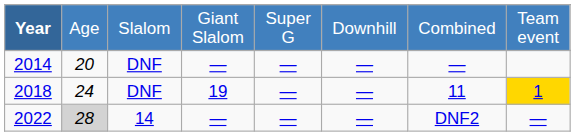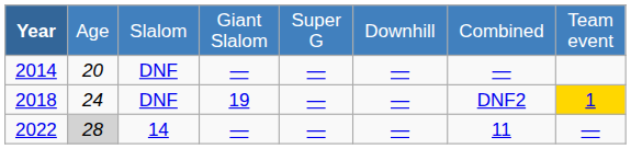 <table class="wikitable" style="font-size:95%; text-align:center; border:grey solid 1px; border-collapse:collapse;" width="40%">
 <tr style="background-color:#369; color:white;">
 <td rowspan="2" colspan="1" width="4%"><strong>Year</strong></td>
 </tr>
 <tr style="background-color:#4180be; color:white;">
 <td width="3%">Age</td>
 <td width="5%">Slalom</td>
 <td width="5%">Giant<br>Slalom</td>
 <td width="5%">Super G</td>
 <td width="5%">Downhill</td>
 <td width="5%">Combined</td>
 <td width="5%">Team<br>event</td>
 </tr>
 <tr style="background-color:#8CB2D8; color:white;">
 </tr>
 <tr>
 <td><a href='#'>2014</a></td>
 <td><em>20</em></td>
 <td><a href='#'>DNF</a></td>
 <td><a href='#'>—</a></td>
 <td><a href='#'>—</a></td>
 <td><a href='#'>—</a></td>
 <td><a href='#'>—</a></td>
 <td></td>
 </tr>
 <tr>
 <td><a href='#'>2018</a></td>
 <td><em>24</em></td>
 <td><a href='#'>DNF</a></td>
 <td><a href='#'>19</a></td>
 <td><a href='#'>—</a></td>
 <td><a href='#'>—</a></td>
-<td><a href='#'>11</a></td>
+<td><a href='#'>DNF2</a></td>
 <td style="background:gold;"><a href='#'>1</a></td>
 </tr>
 <tr>
 <td><a href='#'>2022</a></td>
 <td style="background: lightgrey;"><em>28</em></td>
 <td><a href='#'>14</a></td>
 <td><a href='#'>—</a></td>
 <td><a href='#'>—</a></td>
 <td><a href='#'>—</a></td>
-<td><a href='#'>DNF2</a></td>
+<td><a href='#'>11</a></td>
 <td><a href='#'>—</a></td>
 </tr>
 </table>
